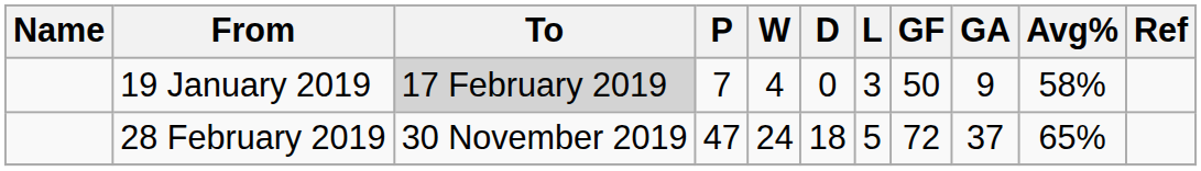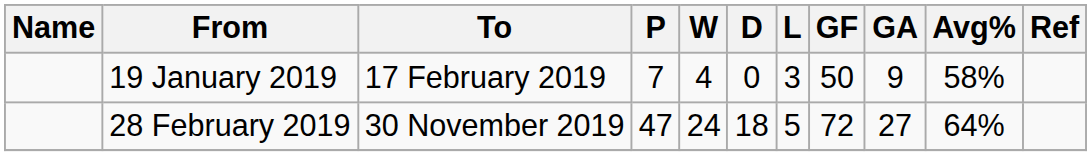 <table class="wikitable sortable">
 <tr>
 <th>Name</th>
 <th>From</th>
 <th class="unsortable">To</th>
 <th>P</th>
 <th>W</th>
 <th>D</th>
 <th>L</th>
 <th>GF</th>
 <th>GA</th>
 <th>Avg%</th>
 <th>Ref</th>
 </tr>
 <tr>
 <td align=left> </td>
 <td align=left>19 January 2019</td>
-<td align=left style="background: lightgrey;">17 February 2019</td>
+<td align=left>17 February 2019</td>
 <td align=center>7</td>
 <td align=center>4</td>
 <td align=center>0</td>
 <td align=center>3</td>
 <td align=center>50</td>
 <td align=center>9</td>
 <td align=center>58%</td>
 <td align=center></td>
 </tr>
 <tr>
 <td align=left> </td>
 <td align=left>28 February 2019</td>
 <td align=left>30 November 2019</td>
 <td align=center>47</td>
 <td align=center>24</td>
 <td align=center>18</td>
 <td align=center>5</td>
 <td align=center>72</td>
-<td align=center>37</td>
-<td align=center>65%</td>
+<td align=center>27</td>
+<td align=center>64%</td>
 <td align=center></td>
 </tr>
 <tr>
 </tr>
 </table>
